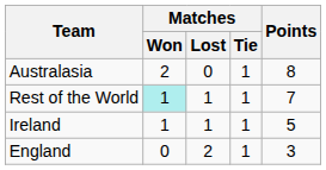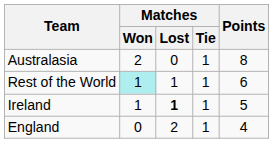 <table class="wikitable" style="text-align:center">
 <tr>
 <th rowspan=2>Team</th>
 <th colspan=3>Matches</th>
 <th rowspan=2>Points</th>
 </tr>
 <tr>
 <th>Won</th>
 <th>Lost</th>
 <th>Tie</th>
 </tr>
 <tr>
 <td align=left>Australasia</td>
 <td>2</td>
 <td>0</td>
 <td>1</td>
 <td>8</td>
 </tr>
 <tr>
 <td align=left>Rest of the World</td>
 <td style="background: paleturquoise;">1</td>
 <td>1</td>
 <td>1</td>
-<td>7</td>
+<td>6</td>
 </tr>
 <tr>
 <td align=left> Ireland</td>
 <td>1</td>
-<td>1</td>
+<td><strong>1</strong></td>
 <td>1</td>
 <td>5</td>
 </tr>
 <tr>
 <td align=left> England</td>
 <td>0</td>
 <td>2</td>
 <td>1</td>
-<td>3</td>
+<td>4</td>
 </tr>
 </table>
